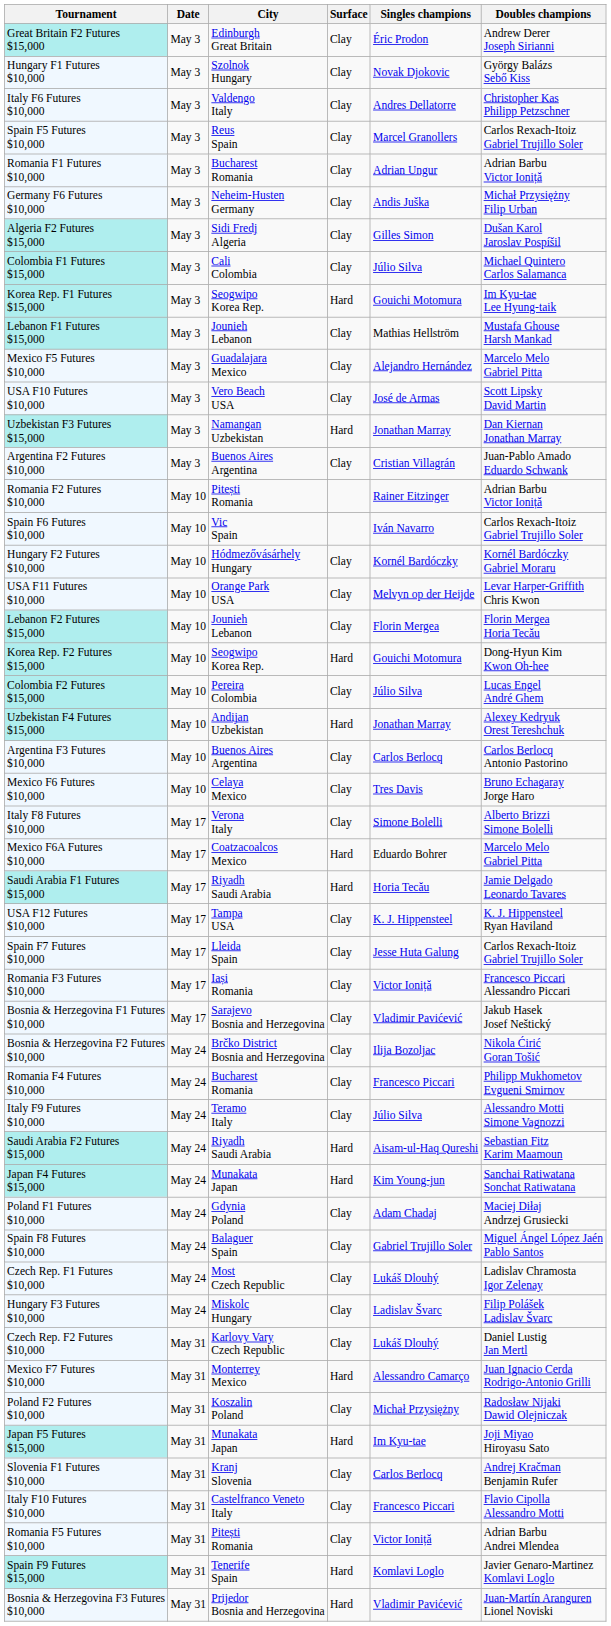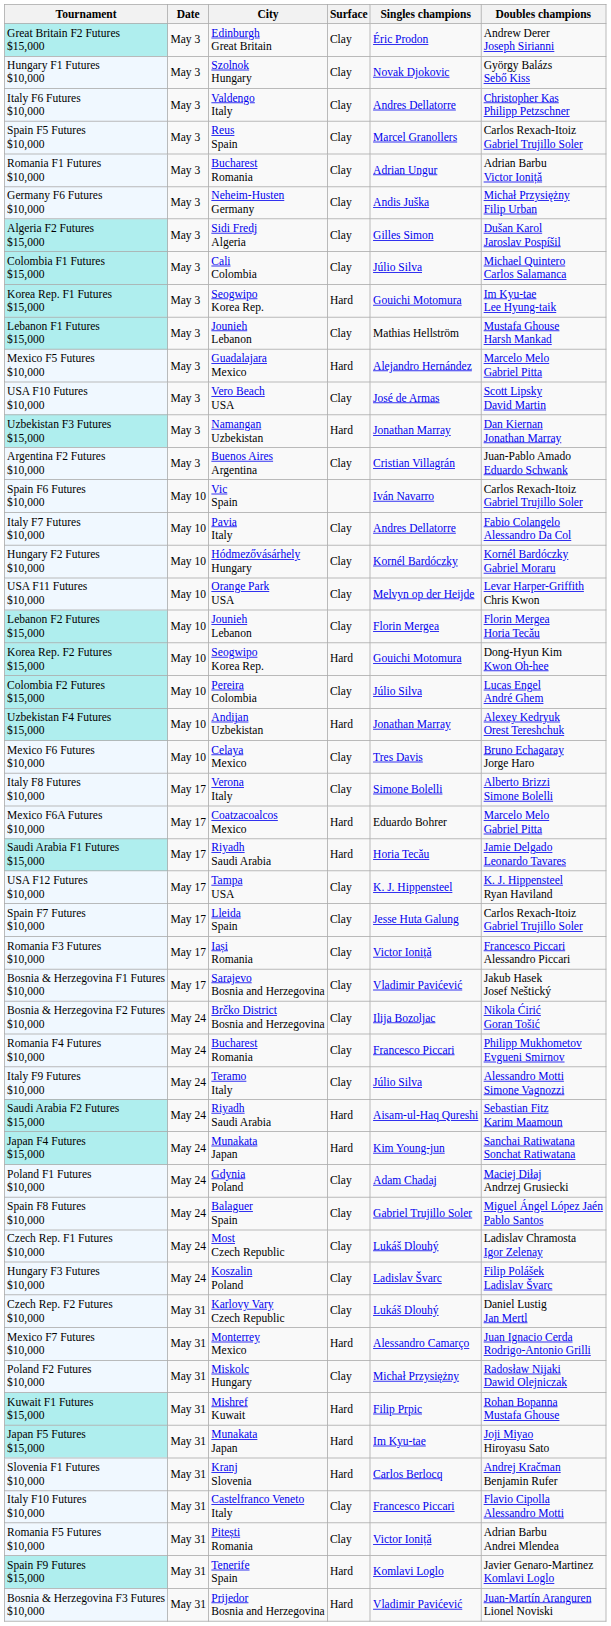 <table class="sortable wikitable" style="font-size:90%">
 <tr>
 <th>Tournament</th>
 <th>Date</th>
 <th>City</th>
 <th>Surface</th>
 <th>Singles champions</th>
 <th>Doubles champions</th>
 </tr>
 <tr>
 <td style="background:#afeeee;">Great Britain F2 Futures<br>$15,000</td>
 <td>May 3</td>
 <td><a href='#'>Edinburgh</a><br>Great Britain</td>
 <td>Clay</td>
 <td> <a href='#'>Éric Prodon</a></td>
 <td> Andrew Derer<br> <a href='#'>Joseph Sirianni</a></td>
 </tr>
 <tr>
 <td style="background:#f0f8ff;">Hungary F1 Futures<br>$10,000</td>
 <td>May 3</td>
 <td><a href='#'>Szolnok</a><br>Hungary</td>
 <td>Clay</td>
 <td> <a href='#'>Novak Djokovic</a></td>
 <td> György Balázs<br> <a href='#'>Sebő Kiss</a></td>
 </tr>
 <tr>
 <td style="background:#f0f8ff;">Italy F6 Futures<br>$10,000</td>
 <td>May 3</td>
 <td><a href='#'>Valdengo</a><br>Italy</td>
 <td>Clay</td>
 <td> <a href='#'>Andres Dellatorre</a></td>
 <td> <a href='#'>Christopher Kas</a><br> <a href='#'>Philipp Petzschner</a></td>
 </tr>
 <tr>
 <td style="background:#f0f8ff;">Spain F5 Futures<br>$10,000</td>
 <td>May 3</td>
 <td><a href='#'>Reus</a><br>Spain</td>
 <td>Clay</td>
 <td> <a href='#'>Marcel Granollers</a></td>
 <td> Carlos Rexach-Itoiz<br> <a href='#'>Gabriel Trujillo Soler</a></td>
 </tr>
 <tr>
 <td style="background:#f0f8ff;">Romania F1 Futures<br>$10,000</td>
 <td>May 3</td>
 <td><a href='#'>Bucharest</a><br>Romania</td>
 <td>Clay</td>
 <td> <a href='#'>Adrian Ungur</a></td>
 <td> Adrian Barbu<br> <a href='#'>Victor Ioniță</a></td>
 </tr>
 <tr>
 <td style="background:#f0f8ff;">Germany F6 Futures<br>$10,000</td>
 <td>May 3</td>
 <td><a href='#'>Neheim-Husten</a><br>Germany</td>
 <td>Clay</td>
 <td> <a href='#'>Andis Juška</a></td>
 <td> <a href='#'>Michał Przysiężny</a><br> <a href='#'>Filip Urban</a></td>
 </tr>
 <tr>
 <td style="background:#afeeee;">Algeria F2 Futures<br>$15,000</td>
 <td>May 3</td>
 <td><a href='#'>Sidi Fredj</a><br>Algeria</td>
 <td>Clay</td>
 <td> <a href='#'>Gilles Simon</a></td>
 <td> <a href='#'>Dušan Karol</a><br> <a href='#'>Jaroslav Pospíšil</a></td>
 </tr>
 <tr>
 <td style="background:#afeeee;">Colombia F1 Futures<br>$15,000</td>
 <td>May 3</td>
 <td><a href='#'>Cali</a><br>Colombia</td>
 <td>Clay</td>
 <td> <a href='#'>Júlio Silva</a></td>
 <td> <a href='#'>Michael Quintero</a><br> <a href='#'>Carlos Salamanca</a></td>
 </tr>
 <tr>
 <td style="background:#afeeee;">Korea Rep. F1 Futures<br>$15,000</td>
 <td>May 3</td>
 <td><a href='#'>Seogwipo</a><br>Korea Rep.</td>
 <td>Hard</td>
 <td> <a href='#'>Gouichi Motomura</a></td>
 <td> <a href='#'>Im Kyu-tae</a><br> <a href='#'>Lee Hyung-taik</a></td>
 </tr>
 <tr>
 <td style="background:#afeeee;">Lebanon F1 Futures<br>$15,000</td>
 <td>May 3</td>
 <td><a href='#'>Jounieh</a><br>Lebanon</td>
 <td>Clay</td>
 <td> Mathias Hellström</td>
 <td> <a href='#'>Mustafa Ghouse</a><br> <a href='#'>Harsh Mankad</a></td>
 </tr>
 <tr>
 <td style="background:#f0f8ff;">Mexico F5 Futures<br>$10,000</td>
 <td>May 3</td>
 <td><a href='#'>Guadalajara</a><br>Mexico</td>
-<td>Clay</td>
+<td>Hard</td>
 <td> <a href='#'>Alejandro Hernández</a></td>
 <td> <a href='#'>Marcelo Melo</a><br> <a href='#'>Gabriel Pitta</a></td>
 </tr>
 <tr>
 <td style="background:#f0f8ff;">USA F10 Futures<br>$10,000</td>
 <td>May 3</td>
 <td><a href='#'>Vero Beach</a><br>USA</td>
 <td>Clay</td>
 <td> <a href='#'>José de Armas</a></td>
 <td> <a href='#'>Scott Lipsky</a><br> <a href='#'>David Martin</a></td>
 </tr>
 <tr>
 <td style="background:#afeeee;">Uzbekistan F3 Futures<br>$15,000</td>
 <td>May 3</td>
 <td><a href='#'>Namangan</a><br>Uzbekistan</td>
 <td>Hard</td>
 <td> <a href='#'>Jonathan Marray</a></td>
 <td> <a href='#'>Dan Kiernan</a><br> <a href='#'>Jonathan Marray</a></td>
 </tr>
 <tr>
 <td style="background:#f0f8ff;">Argentina F2 Futures<br>$10,000</td>
 <td>May 3</td>
 <td><a href='#'>Buenos Aires</a><br>Argentina</td>
 <td>Clay</td>
 <td> <a href='#'>Cristian Villagrán</a></td>
 <td> Juan-Pablo Amado<br> <a href='#'>Eduardo Schwank</a></td>
 </tr>
 <tr>
-<td style="background:#f0f8ff;">Romania F2 Futures<br>$10,000</td>
-<td>May 10</td>
-<td><a href='#'>Pitești</a><br>Romania</td>
-<td></td>
-<td> <a href='#'>Rainer Eitzinger</a></td>
-<td> Adrian Barbu<br> <a href='#'>Victor Ioniță</a></td>
-</tr>
-<tr>
 <td style="background:#f0f8ff;">Spain F6 Futures<br>$10,000</td>
 <td>May 10</td>
 <td><a href='#'>Vic</a><br>Spain</td>
 <td></td>
 <td> <a href='#'>Iván Navarro</a></td>
 <td> Carlos Rexach-Itoiz<br> <a href='#'>Gabriel Trujillo Soler</a></td>
+</tr>
+<tr>
+<td style="background:#f0f8ff;">Italy F7 Futures<br>$10,000</td>
+<td>May 10</td>
+<td><a href='#'>Pavia</a><br>Italy</td>
+<td>Clay</td>
+<td> <a href='#'>Andres Dellatorre</a></td>
+<td> <a href='#'>Fabio Colangelo</a><br> <a href='#'>Alessandro Da Col</a></td>
 </tr>
 <tr>
 <td style="background:#f0f8ff;">Hungary F2 Futures<br>$10,000</td>
 <td>May 10</td>
 <td><a href='#'>Hódmezővásárhely</a><br>Hungary</td>
 <td>Clay</td>
 <td> <a href='#'>Kornél Bardóczky</a></td>
 <td> <a href='#'>Kornél Bardóczky</a><br> <a href='#'>Gabriel Moraru</a></td>
 </tr>
 <tr>
 <td style="background:#f0f8ff;">USA F11 Futures<br>$10,000</td>
 <td>May 10</td>
 <td><a href='#'>Orange Park</a><br>USA</td>
 <td>Clay</td>
 <td> <a href='#'>Melvyn op der Heijde</a></td>
 <td> <a href='#'>Levar Harper-Griffith</a><br> Chris Kwon</td>
 </tr>
 <tr>
 <td style="background:#afeeee;">Lebanon F2 Futures<br>$15,000</td>
 <td>May 10</td>
 <td><a href='#'>Jounieh</a><br>Lebanon</td>
 <td>Clay</td>
 <td> <a href='#'>Florin Mergea</a></td>
 <td> <a href='#'>Florin Mergea</a><br> <a href='#'>Horia Tecău</a></td>
 </tr>
 <tr>
 <td style="background:#afeeee;">Korea Rep. F2 Futures<br>$15,000</td>
 <td>May 10</td>
 <td><a href='#'>Seogwipo</a><br>Korea Rep.</td>
 <td>Hard</td>
 <td> <a href='#'>Gouichi Motomura</a></td>
 <td> Dong-Hyun Kim<br> <a href='#'>Kwon Oh-hee</a></td>
 </tr>
 <tr>
 <td style="background:#afeeee;">Colombia F2 Futures<br>$15,000</td>
 <td>May 10</td>
 <td><a href='#'>Pereira</a><br>Colombia</td>
 <td>Clay</td>
 <td> <a href='#'>Júlio Silva</a></td>
 <td> <a href='#'>Lucas Engel</a><br> <a href='#'>André Ghem</a></td>
 </tr>
 <tr>
 <td style="background:#afeeee;">Uzbekistan F4 Futures<br>$15,000</td>
 <td>May 10</td>
 <td><a href='#'>Andijan</a><br>Uzbekistan</td>
 <td>Hard</td>
 <td> <a href='#'>Jonathan Marray</a></td>
 <td> <a href='#'>Alexey Kedryuk</a><br> <a href='#'>Orest Tereshchuk</a></td>
-</tr>
-<tr>
-<td style="background:#f0f8ff;">Argentina F3 Futures<br>$10,000</td>
-<td>May 10</td>
-<td><a href='#'>Buenos Aires</a><br>Argentina</td>
-<td>Clay</td>
-<td> <a href='#'>Carlos Berlocq</a></td>
-<td> <a href='#'>Carlos Berlocq</a><br> Antonio Pastorino</td>
 </tr>
 <tr>
 <td style="background:#f0f8ff;">Mexico F6 Futures<br>$10,000</td>
 <td>May 10</td>
 <td><a href='#'>Celaya</a><br>Mexico</td>
 <td>Clay</td>
 <td> <a href='#'>Tres Davis</a></td>
 <td> <a href='#'>Bruno Echagaray</a><br> Jorge Haro</td>
 </tr>
 <tr>
 <td style="background:#f0f8ff;">Italy F8 Futures<br>$10,000</td>
 <td>May 17</td>
 <td><a href='#'>Verona</a><br>Italy</td>
 <td>Clay</td>
 <td> <a href='#'>Simone Bolelli</a></td>
 <td> <a href='#'>Alberto Brizzi</a><br> <a href='#'>Simone Bolelli</a></td>
 </tr>
 <tr>
 <td style="background:#f0f8ff;">Mexico F6A Futures<br>$10,000</td>
 <td>May 17</td>
 <td><a href='#'>Coatzacoalcos</a><br>Mexico</td>
 <td>Hard</td>
 <td> Eduardo Bohrer</td>
 <td> <a href='#'>Marcelo Melo</a><br> <a href='#'>Gabriel Pitta</a></td>
 </tr>
 <tr>
 <td style="background:#afeeee;">Saudi Arabia F1 Futures<br>$15,000</td>
 <td>May 17</td>
 <td><a href='#'>Riyadh</a><br>Saudi Arabia</td>
 <td>Hard</td>
 <td> <a href='#'>Horia Tecău</a></td>
 <td> <a href='#'>Jamie Delgado</a><br> <a href='#'>Leonardo Tavares</a></td>
 </tr>
 <tr>
 <td style="background:#f0f8ff;">USA F12 Futures<br>$10,000</td>
 <td>May 17</td>
 <td><a href='#'>Tampa</a><br>USA</td>
 <td>Clay</td>
 <td> <a href='#'>K. J. Hippensteel</a></td>
 <td> <a href='#'>K. J. Hippensteel</a><br> Ryan Haviland</td>
 </tr>
 <tr>
 <td style="background:#f0f8ff;">Spain F7 Futures<br>$10,000</td>
 <td>May 17</td>
 <td><a href='#'>Lleida</a><br>Spain</td>
 <td>Clay</td>
 <td> <a href='#'>Jesse Huta Galung</a></td>
 <td> Carlos Rexach-Itoiz<br> <a href='#'>Gabriel Trujillo Soler</a></td>
 </tr>
 <tr>
 <td style="background:#f0f8ff;">Romania F3 Futures<br>$10,000</td>
 <td>May 17</td>
 <td><a href='#'>Iași</a><br>Romania</td>
 <td>Clay</td>
 <td> <a href='#'>Victor Ioniță</a></td>
 <td> <a href='#'>Francesco Piccari</a><br> Alessandro Piccari</td>
 </tr>
 <tr>
 <td style="background:#f0f8ff;">Bosnia & Herzegovina F1 Futures<br>$10,000</td>
 <td>May 17</td>
 <td><a href='#'>Sarajevo</a><br>Bosnia and Herzegovina</td>
 <td>Clay</td>
 <td> <a href='#'>Vladimir Pavićević</a></td>
 <td> Jakub Hasek<br> Josef Neštický</td>
 </tr>
 <tr>
 <td style="background:#f0f8ff;">Bosnia & Herzegovina F2 Futures<br>$10,000</td>
 <td>May 24</td>
 <td><a href='#'>Brčko District</a><br>Bosnia and Herzegovina</td>
 <td>Clay</td>
 <td> <a href='#'>Ilija Bozoljac</a></td>
 <td> <a href='#'>Nikola Ćirić</a><br> <a href='#'>Goran Tošić</a></td>
 </tr>
 <tr>
 <td style="background:#f0f8ff;">Romania F4 Futures<br>$10,000</td>
 <td>May 24</td>
 <td><a href='#'>Bucharest</a><br>Romania</td>
 <td>Clay</td>
 <td> <a href='#'>Francesco Piccari</a></td>
 <td> <a href='#'>Philipp Mukhometov</a><br> <a href='#'>Evgueni Smirnov</a></td>
 </tr>
 <tr>
 <td style="background:#f0f8ff;">Italy F9 Futures<br>$10,000</td>
 <td>May 24</td>
 <td><a href='#'>Teramo</a><br>Italy</td>
 <td>Clay</td>
 <td> <a href='#'>Júlio Silva</a></td>
 <td> <a href='#'>Alessandro Motti</a><br> <a href='#'>Simone Vagnozzi</a></td>
 </tr>
 <tr>
 <td style="background:#afeeee;">Saudi Arabia F2 Futures<br>$15,000</td>
 <td>May 24</td>
 <td><a href='#'>Riyadh</a><br>Saudi Arabia</td>
 <td>Hard</td>
 <td> <a href='#'>Aisam-ul-Haq Qureshi</a></td>
 <td> <a href='#'>Sebastian Fitz</a><br> <a href='#'>Karim Maamoun</a></td>
 </tr>
 <tr>
 <td style="background:#afeeee;">Japan F4 Futures<br>$15,000</td>
 <td>May 24</td>
 <td><a href='#'>Munakata</a><br>Japan</td>
 <td>Hard</td>
 <td> <a href='#'>Kim Young-jun</a></td>
 <td> <a href='#'>Sanchai Ratiwatana</a><br> <a href='#'>Sonchat Ratiwatana</a></td>
 </tr>
 <tr>
 <td style="background:#f0f8ff;">Poland F1 Futures<br>$10,000</td>
 <td>May 24</td>
 <td><a href='#'>Gdynia</a><br>Poland</td>
 <td>Clay</td>
 <td> <a href='#'>Adam Chadaj</a></td>
 <td> <a href='#'>Maciej Diłaj</a><br> Andrzej Grusiecki</td>
 </tr>
 <tr>
 <td style="background:#f0f8ff;">Spain F8 Futures<br>$10,000</td>
 <td>May 24</td>
 <td><a href='#'>Balaguer</a><br>Spain</td>
 <td>Clay</td>
 <td> <a href='#'>Gabriel Trujillo Soler</a></td>
 <td> <a href='#'>Miguel Ángel López Jaén</a><br> <a href='#'>Pablo Santos</a></td>
 </tr>
 <tr>
 <td style="background:#f0f8ff;">Czech Rep. F1 Futures<br>$10,000</td>
 <td>May 24</td>
 <td><a href='#'>Most</a><br>Czech Republic</td>
 <td>Clay</td>
 <td> <a href='#'>Lukáš Dlouhý</a></td>
 <td> Ladislav Chramosta<br> <a href='#'>Igor Zelenay</a></td>
 </tr>
 <tr>
 <td style="background:#f0f8ff;">Hungary F3 Futures<br>$10,000</td>
 <td>May 24</td>
-<td><a href='#'>Miskolc</a><br>Hungary</td>
+<td><a href='#'>Koszalin</a><br>Poland</td>
 <td>Clay</td>
 <td> <a href='#'>Ladislav Švarc</a></td>
 <td> <a href='#'>Filip Polášek</a><br> <a href='#'>Ladislav Švarc</a></td>
 </tr>
 <tr>
 <td style="background:#f0f8ff;">Czech Rep. F2 Futures<br>$10,000</td>
 <td>May 31</td>
 <td><a href='#'>Karlovy Vary</a><br>Czech Republic</td>
 <td>Clay</td>
 <td> <a href='#'>Lukáš Dlouhý</a></td>
 <td> Daniel Lustig<br> <a href='#'>Jan Mertl</a></td>
 </tr>
 <tr>
 <td style="background:#f0f8ff;">Mexico F7 Futures<br>$10,000</td>
 <td>May 31</td>
 <td><a href='#'>Monterrey</a><br>Mexico</td>
 <td>Hard</td>
 <td> <a href='#'>Alessandro Camarço</a></td>
 <td> <a href='#'>Juan Ignacio Cerda</a><br> <a href='#'>Rodrigo-Antonio Grilli</a></td>
 </tr>
 <tr>
 <td style="background:#f0f8ff;">Poland F2 Futures<br>$10,000</td>
 <td>May 31</td>
-<td><a href='#'>Koszalin</a><br>Poland</td>
+<td><a href='#'>Miskolc</a><br>Hungary</td>
 <td>Clay</td>
 <td> <a href='#'>Michał Przysiężny</a></td>
 <td> <a href='#'>Radosław Nijaki</a><br> <a href='#'>Dawid Olejniczak</a></td>
+</tr>
+<tr>
+<td style="background:#afeeee;">Kuwait F1 Futures<br>$15,000</td>
+<td>May 31</td>
+<td><a href='#'>Mishref</a><br>Kuwait</td>
+<td>Hard</td>
+<td> <a href='#'>Filip Prpic</a></td>
+<td> <a href='#'>Rohan Bopanna</a><br> <a href='#'>Mustafa Ghouse</a></td>
 </tr>
 <tr>
 <td style="background:#afeeee;">Japan F5 Futures<br>$15,000</td>
 <td>May 31</td>
 <td><a href='#'>Munakata</a><br>Japan</td>
 <td>Hard</td>
 <td> <a href='#'>Im Kyu-tae</a></td>
 <td> <a href='#'>Joji Miyao</a><br> Hiroyasu Sato</td>
 </tr>
 <tr>
 <td style="background:#f0f8ff;">Slovenia F1 Futures<br>$10,000</td>
 <td>May 31</td>
 <td><a href='#'>Kranj</a><br>Slovenia</td>
-<td>Clay</td>
+<td>Hard</td>
 <td> <a href='#'>Carlos Berlocq</a></td>
 <td> <a href='#'>Andrej Kračman</a><br> Benjamin Rufer</td>
 </tr>
 <tr>
 <td style="background:#f0f8ff;">Italy F10 Futures<br>$10,000</td>
 <td>May 31</td>
 <td><a href='#'>Castelfranco Veneto</a><br>Italy</td>
 <td>Clay</td>
 <td> <a href='#'>Francesco Piccari</a></td>
 <td> <a href='#'>Flavio Cipolla</a><br> <a href='#'>Alessandro Motti</a></td>
 </tr>
 <tr>
 <td style="background:#f0f8ff;">Romania F5 Futures<br>$10,000</td>
 <td>May 31</td>
 <td><a href='#'>Pitești</a><br>Romania</td>
 <td>Clay</td>
 <td> <a href='#'>Victor Ioniță</a></td>
 <td> Adrian Barbu<br> Andrei Mlendea</td>
 </tr>
 <tr>
 <td style="background:#afeeee;">Spain F9 Futures<br>$15,000</td>
 <td>May 31</td>
 <td><a href='#'>Tenerife</a><br>Spain</td>
 <td>Hard</td>
 <td> <a href='#'>Komlavi Loglo</a></td>
 <td> Javier Genaro-Martinez<br> <a href='#'>Komlavi Loglo</a></td>
 </tr>
 <tr>
 <td style="background:#f0f8ff;">Bosnia & Herzegovina F3 Futures<br>$10,000</td>
 <td>May 31</td>
 <td><a href='#'>Prijedor</a><br>Bosnia and Herzegovina</td>
 <td>Hard</td>
 <td> <a href='#'>Vladimir Pavićević</a></td>
 <td> <a href='#'>Juan-Martín Aranguren</a><br> Lionel Noviski</td>
 </tr>
 </table>
